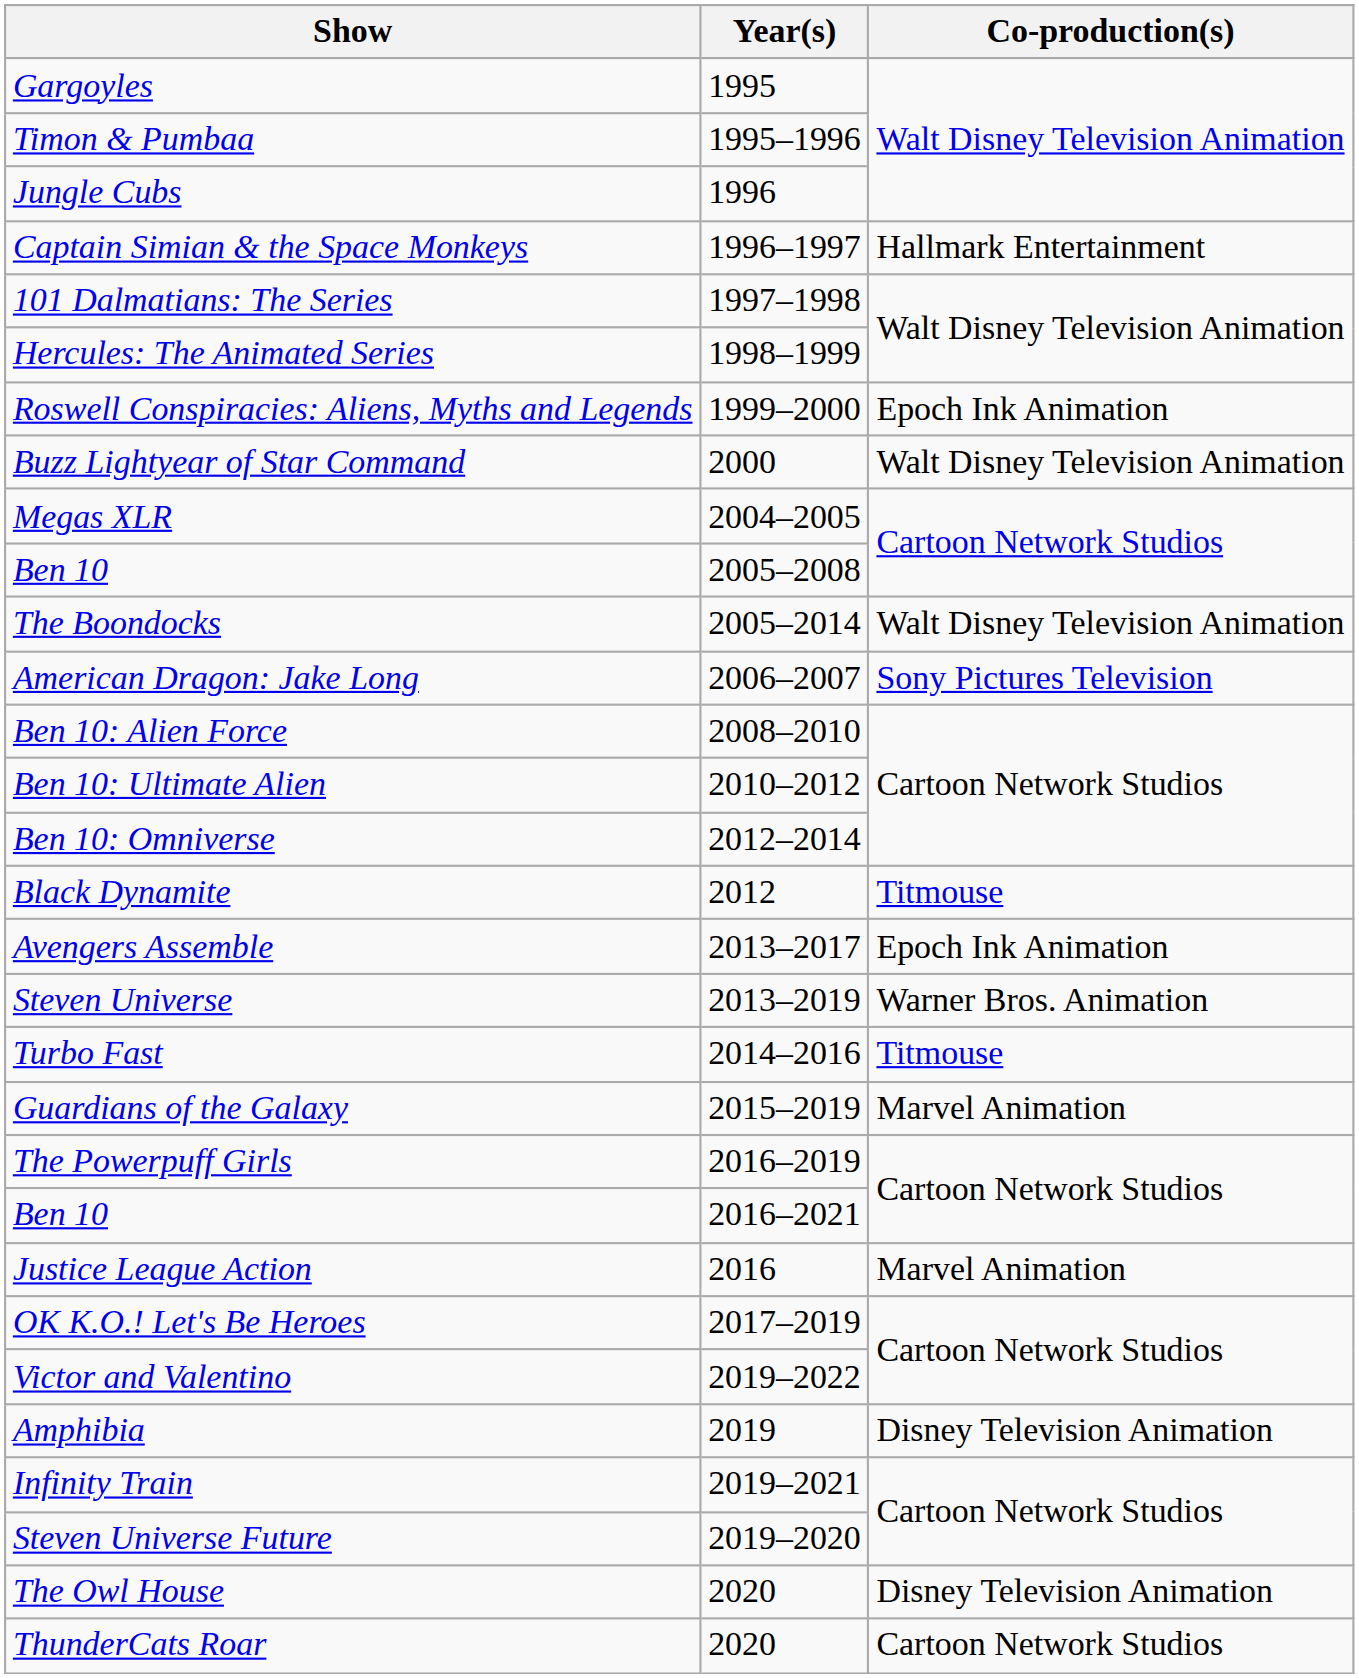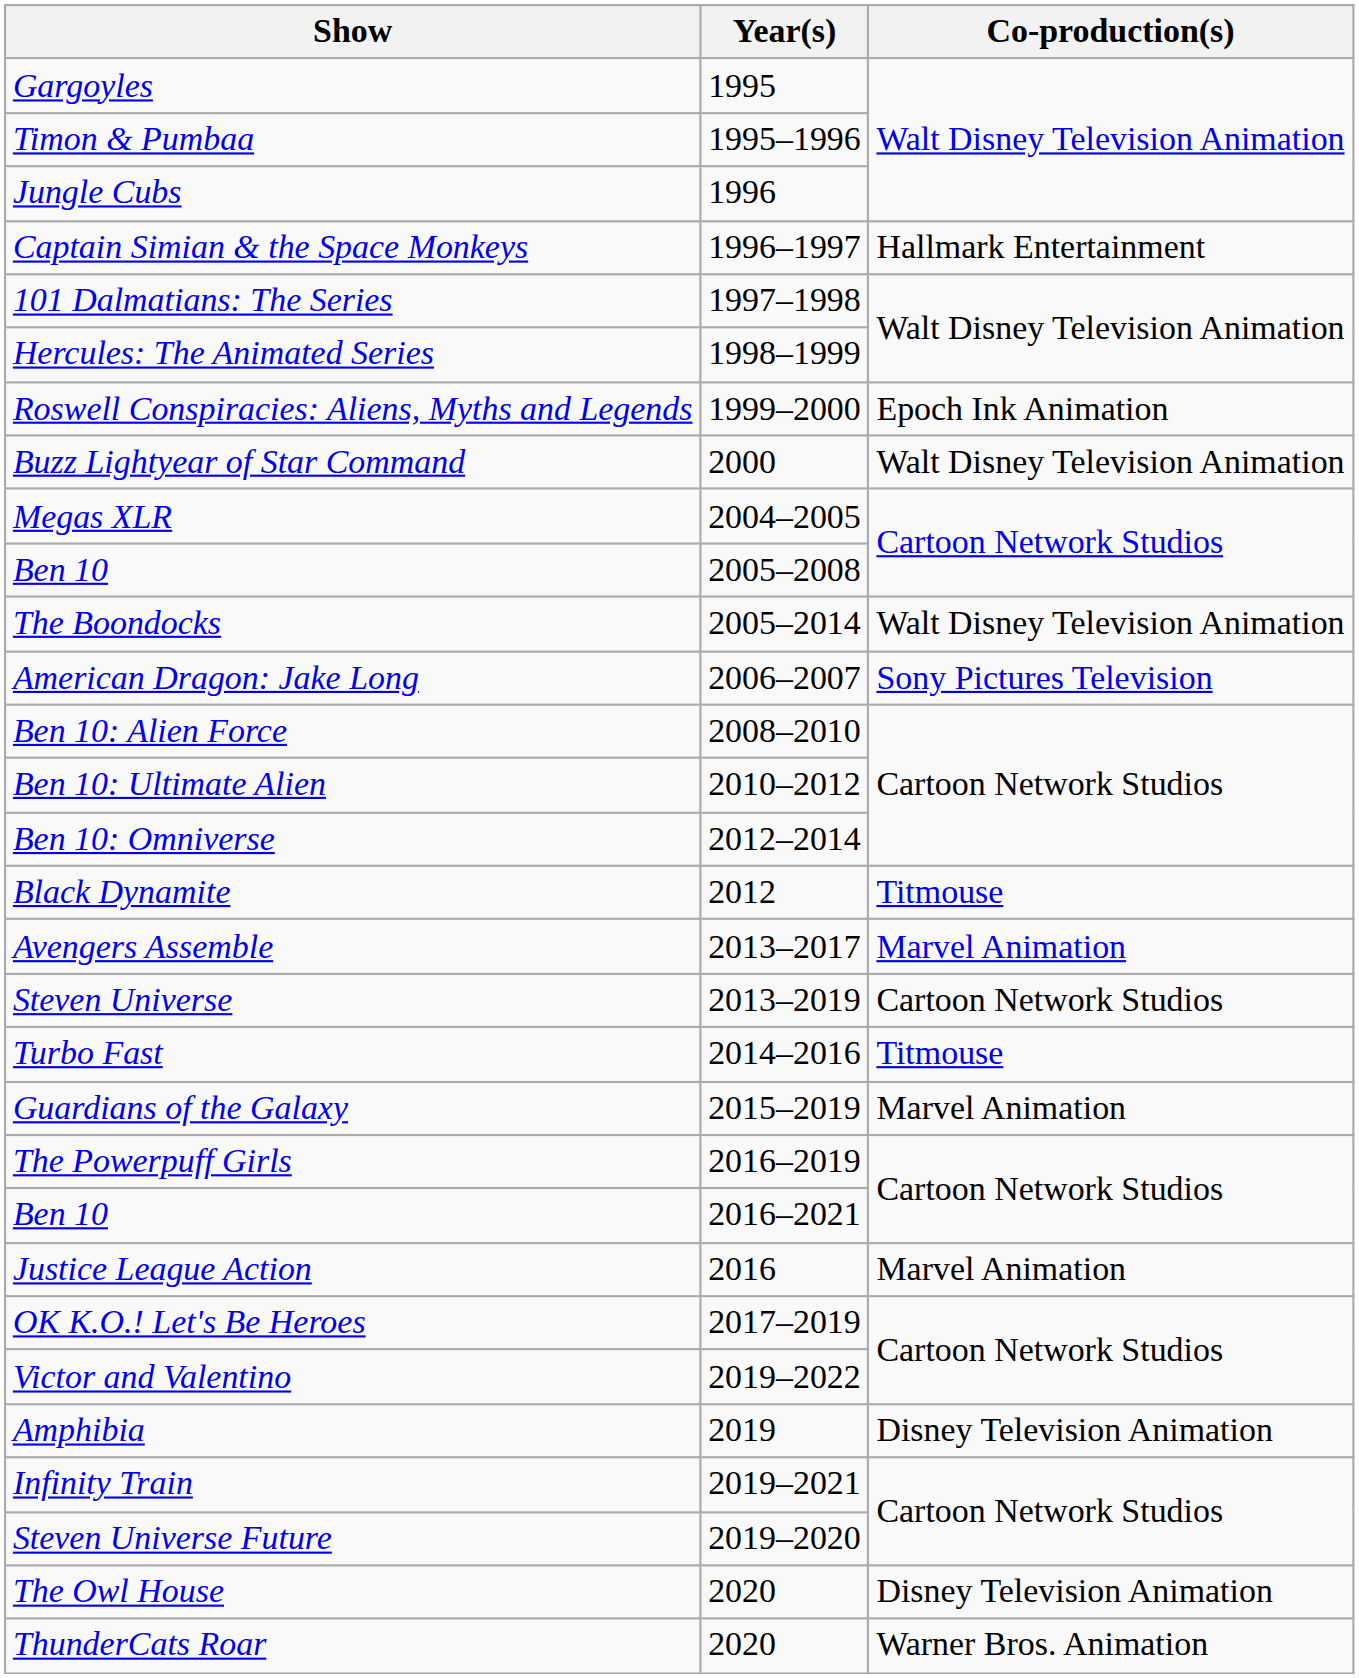 <table class="wikitable sortable" style="width: auto; style="width:75%;" table-layout: fixed;" |>
 <tr>
 <th>Show</th>
 <th>Year(s)</th>
 <th>Co-production(s)</th>
 </tr>
 <tr>
 <td><em><a href='#'>Gargoyles</a></em></td>
 <td>1995</td>
 <td rowspan="3"><a href='#'>Walt Disney Television Animation</a></td>
 </tr>
 <tr>
 <td><em><a href='#'>Timon & Pumbaa</a></em></td>
 <td>1995–1996</td>
 </tr>
 <tr>
 <td><em><a href='#'>Jungle Cubs</a></em></td>
 <td>1996</td>
 </tr>
 <tr>
 <td><em><a href='#'>Captain Simian & the Space Monkeys</a></em></td>
 <td>1996–1997</td>
 <td>Hallmark Entertainment</td>
 </tr>
 <tr>
 <td><em><a href='#'>101 Dalmatians: The Series</a></em></td>
 <td>1997–1998</td>
 <td rowspan="2">Walt Disney Television Animation</td>
 </tr>
 <tr>
 <td><em><a href='#'>Hercules: The Animated Series</a></em></td>
 <td>1998–1999</td>
 </tr>
 <tr>
 <td><em><a href='#'>Roswell Conspiracies: Aliens, Myths and Legends</a></em></td>
 <td>1999–2000</td>
 <td>Epoch Ink Animation</td>
 </tr>
 <tr>
 <td><em><a href='#'>Buzz Lightyear of Star Command</a></em></td>
 <td>2000</td>
 <td>Walt Disney Television Animation</td>
 </tr>
 <tr>
 <td><em><a href='#'>Megas XLR</a></em></td>
 <td>2004–2005</td>
 <td rowspan="2"><a href='#'>Cartoon Network Studios</a></td>
 </tr>
 <tr>
 <td><em><a href='#'>Ben 10</a></em></td>
 <td>2005–2008</td>
 </tr>
 <tr>
 <td><em><a href='#'>The Boondocks</a></em></td>
 <td>2005–2014</td>
 <td>Walt Disney Television Animation</td>
 </tr>
 <tr>
 <td><em><a href='#'>American Dragon: Jake Long</a></em></td>
 <td>2006–2007</td>
 <td><a href='#'>Sony Pictures Television</a></td>
 </tr>
 <tr>
 <td><em><a href='#'>Ben 10: Alien Force</a></em></td>
 <td>2008–2010</td>
 <td rowspan="3">Cartoon Network Studios</td>
 </tr>
 <tr>
 <td><em><a href='#'>Ben 10: Ultimate Alien</a></em></td>
 <td>2010–2012</td>
 </tr>
 <tr>
 <td><em><a href='#'>Ben 10: Omniverse</a></em></td>
 <td>2012–2014</td>
 </tr>
 <tr>
 <td><em><a href='#'>Black Dynamite</a></em></td>
 <td>2012</td>
 <td><a href='#'>Titmouse</a></td>
 </tr>
 <tr>
 <td><em><a href='#'>Avengers Assemble</a></em></td>
 <td>2013–2017</td>
-<td>Epoch Ink Animation</td>
+<td><a href='#'>Marvel Animation</a></td>
 </tr>
 <tr>
 <td><em><a href='#'>Steven Universe</a></em></td>
 <td>2013–2019</td>
-<td>Warner Bros. Animation</td>
+<td>Cartoon Network Studios</td>
 </tr>
 <tr>
 <td><em><a href='#'>Turbo Fast</a></em></td>
 <td>2014–2016</td>
 <td><a href='#'>Titmouse</a></td>
 </tr>
 <tr>
 <td><em><a href='#'>Guardians of the Galaxy</a></em></td>
 <td>2015–2019</td>
 <td>Marvel Animation</td>
 </tr>
 <tr>
 <td><em><a href='#'>The Powerpuff Girls</a></em></td>
 <td>2016–2019</td>
 <td rowspan="2">Cartoon Network Studios</td>
 </tr>
 <tr>
 <td><em><a href='#'>Ben 10</a></em></td>
 <td>2016–2021</td>
 </tr>
 <tr>
 <td><em><a href='#'>Justice League Action</a></em></td>
 <td>2016</td>
 <td>Marvel Animation</td>
 </tr>
 <tr>
 <td><em><a href='#'>OK K.O.! Let's Be Heroes</a></em></td>
 <td>2017–2019</td>
 <td rowspan="2">Cartoon Network Studios</td>
 </tr>
 <tr>
 <td><em><a href='#'>Victor and Valentino</a></em></td>
 <td>2019–2022</td>
 </tr>
 <tr>
 <td><em><a href='#'>Amphibia</a></em></td>
 <td>2019</td>
 <td>Disney Television Animation</td>
 </tr>
 <tr>
 <td><em><a href='#'>Infinity Train</a></em></td>
 <td>2019–2021</td>
 <td rowspan="2">Cartoon Network Studios</td>
 </tr>
 <tr>
 <td><em><a href='#'>Steven Universe Future</a></em></td>
 <td>2019–2020</td>
 </tr>
 <tr>
 <td><em><a href='#'>The Owl House</a></em></td>
 <td>2020</td>
 <td>Disney Television Animation</td>
 </tr>
 <tr>
 <td><em><a href='#'>ThunderCats Roar</a></em></td>
 <td>2020</td>
-<td>Cartoon Network Studios</td>
+<td>Warner Bros. Animation</td>
 </tr>
 </table>
